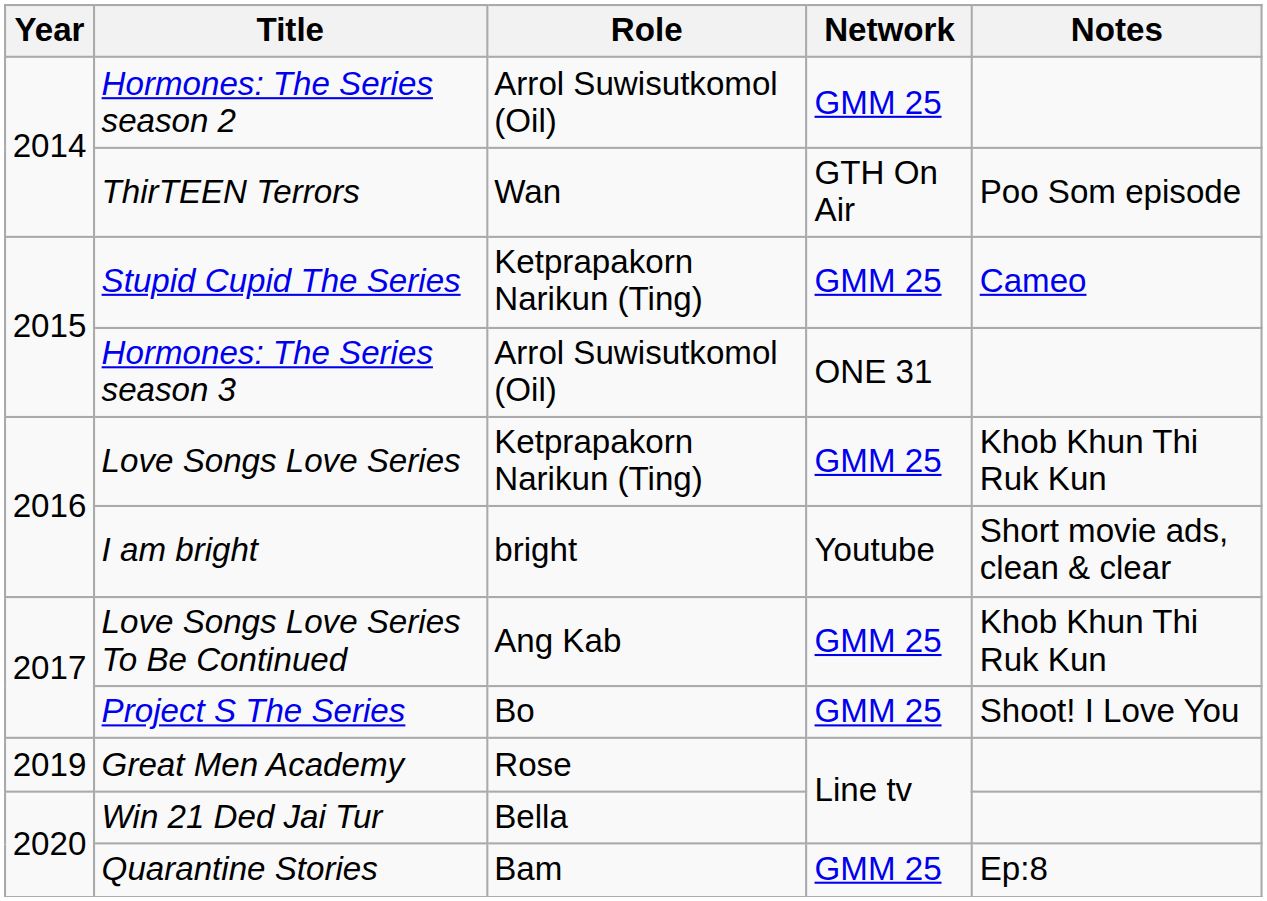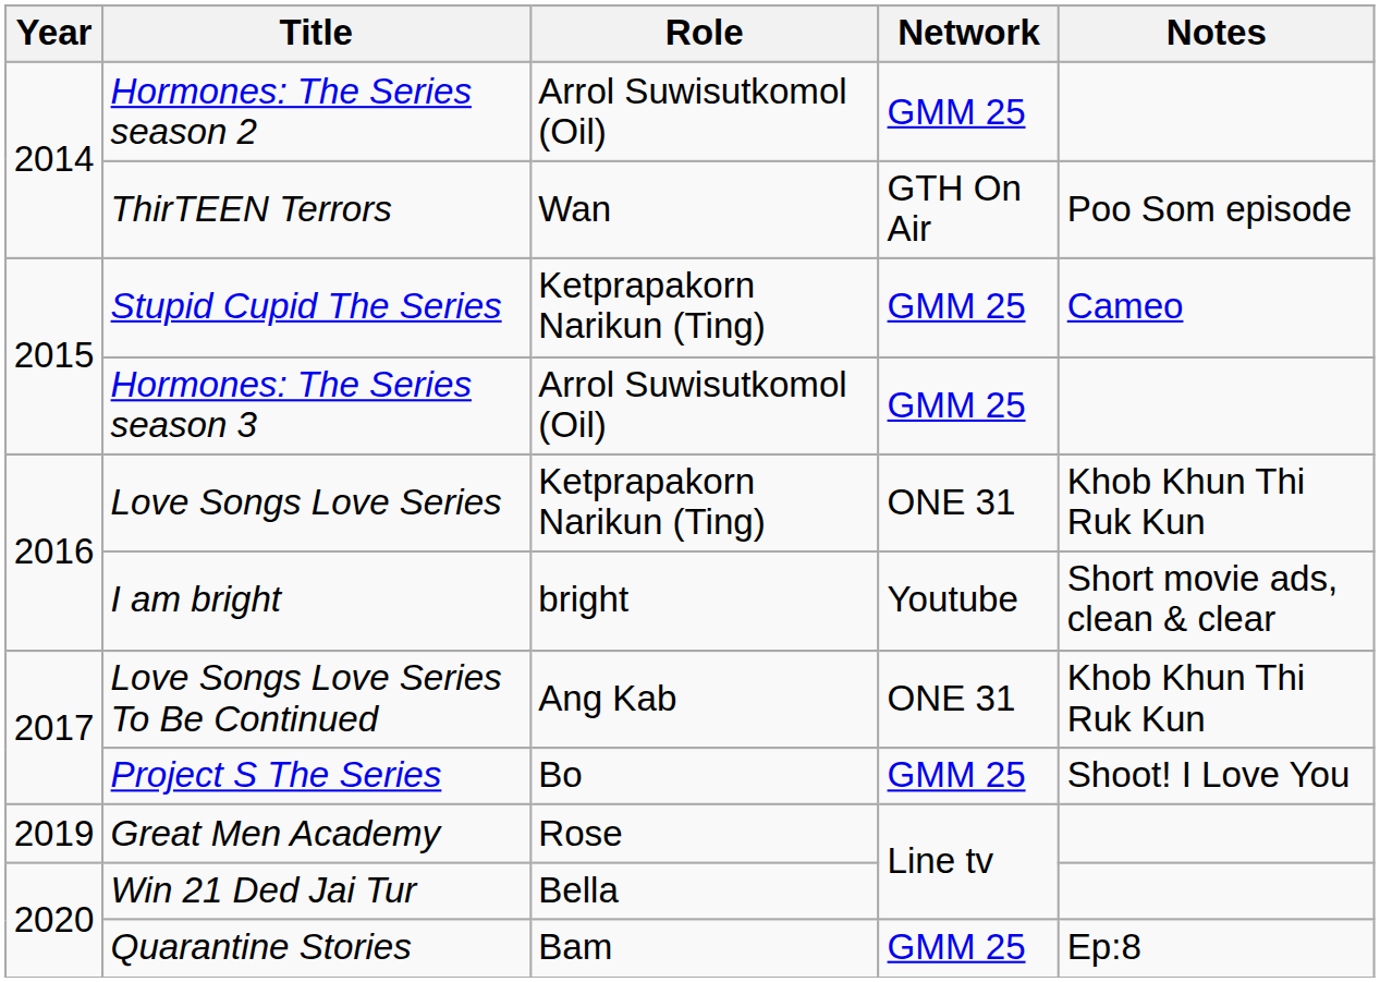 <table class="wikitable sortable">
 <tr>
 <th>Year</th>
 <th>Title</th>
 <th>Role</th>
 <th>Network</th>
 <th class="unsortable">Notes</th>
 </tr>
 <tr>
 <td rowspan="2">2014</td>
 <td><em><a href='#'>Hormones: The Series</a> season 2</em></td>
 <td>Arrol Suwisutkomol (Oil)</td>
 <td><a href='#'>GMM 25</a></td>
 <td></td>
 </tr>
 <tr>
 <td><em> ThirTEEN Terrors </em></td>
 <td>Wan</td>
 <td>GTH On Air</td>
 <td>Poo Som episode</td>
 </tr>
 <tr>
 <td rowspan="2">2015</td>
 <td><em><a href='#'>Stupid Cupid The Series</a></em></td>
 <td>Ketprapakorn Narikun (Ting)</td>
 <td><a href='#'>GMM 25</a></td>
 <td><a href='#'>Cameo</a></td>
 </tr>
 <tr>
 <td><em><a href='#'>Hormones: The Series</a> season 3</em></td>
 <td>Arrol Suwisutkomol (Oil)</td>
-<td>ONE 31</td>
+<td><a href='#'>GMM 25</a></td>
 <td></td>
 </tr>
 <tr>
 <td rowspan="2">2016</td>
 <td><em>Love Songs Love Series</em></td>
 <td>Ketprapakorn Narikun (Ting)</td>
-<td><a href='#'>GMM 25</a></td>
+<td>ONE 31</td>
 <td>Khob Khun Thi Ruk Kun</td>
 </tr>
 <tr>
 <td><em>I am bright	 </em></td>
 <td>bright</td>
 <td>Youtube</td>
 <td>Short movie ads, clean & clear</td>
 </tr>
 <tr>
 <td rowspan="2">2017</td>
 <td><em>Love Songs Love Series To Be Continued  </em></td>
 <td>Ang Kab</td>
-<td><a href='#'>GMM 25</a></td>
+<td>ONE 31</td>
 <td>Khob Khun Thi Ruk Kun</td>
 </tr>
 <tr>
 <td><em><a href='#'>Project S The Series</a></em></td>
 <td>Bo</td>
 <td><a href='#'>GMM 25</a></td>
 <td>Shoot! I Love You</td>
 </tr>
 <tr>
 <td rowspan="1">2019</td>
 <td><em>Great Men Academy </em></td>
 <td>Rose</td>
 <td rowspan="2">Line tv</td>
 <td></td>
 </tr>
 <tr>
 <td rowspan="2">2020</td>
 <td><em>Win 21 Ded Jai Tur  </em></td>
 <td>Bella</td>
 <td></td>
 </tr>
 <tr>
 <td><em> Quarantine Stories </em></td>
 <td>Bam</td>
 <td><a href='#'>GMM 25</a></td>
 <td>Ep:8 </td>
 </tr>
 <tr>
 </tr>
 </table>
